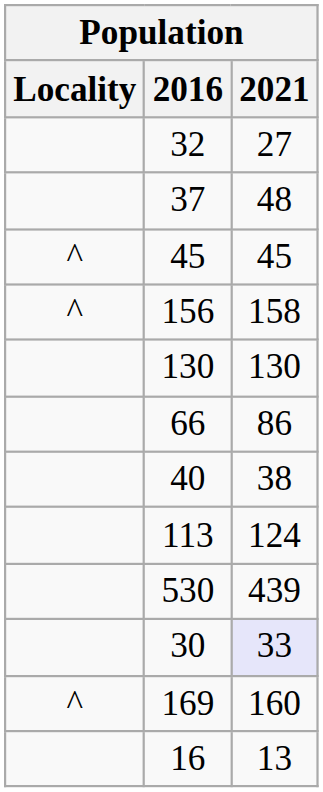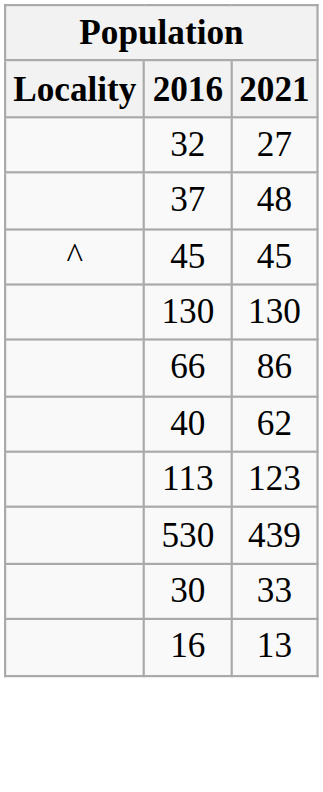 <table class="wikitable" style="text-align:center;">
 <tr>
 <th colspan="3" style="text-align:center;  font-weight:bold">Population</th>
 </tr>
 <tr>
 <th style="text-align:center; background:  font-weight:bold">Locality</th>
 <th style="text-align:center; background:  font-weight:bold"><strong>2016</strong></th>
 <th style="text-align:center; background:  font-weight:bold"><strong>2021</strong></th>
 </tr>
 <tr>
 <td></td>
 <td>32</td>
 <td>27</td>
 </tr>
 <tr>
 <td></td>
 <td>37</td>
 <td>48</td>
 </tr>
 <tr>
 <td>^</td>
 <td>45</td>
 <td>45</td>
 </tr>
 <tr>
-<td>^</td>
-<td>156</td>
-<td>158</td>
-</tr>
-<tr>
 <td></td>
 <td>130</td>
 <td>130</td>
 </tr>
 <tr>
 <td></td>
 <td>66</td>
 <td>86</td>
 </tr>
 <tr>
 <td></td>
 <td>40</td>
-<td>38</td>
+<td>62</td>
 </tr>
 <tr>
 <td></td>
 <td>113</td>
-<td>124</td>
+<td>123</td>
 </tr>
 <tr>
 <td></td>
 <td>530</td>
 <td>439</td>
 </tr>
 <tr>
 <td></td>
 <td>30</td>
-<td style="background: lavender;">33</td>
-</tr>
-<tr>
-<td>^</td>
-<td>169</td>
-<td>160</td>
+<td>33</td>
 </tr>
 <tr>
 <td></td>
 <td>16</td>
 <td>13</td>
 </tr>
 </table>
